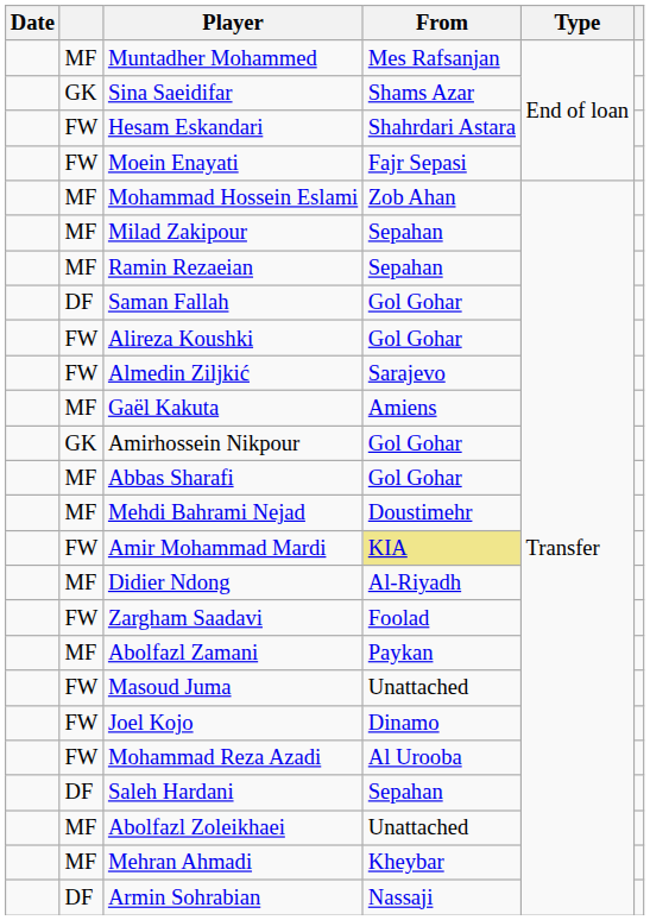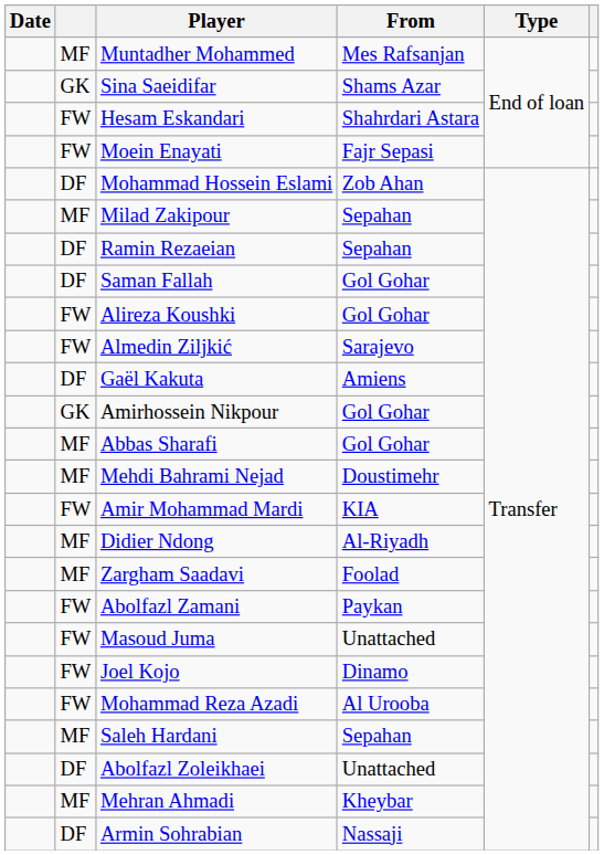 <table class="wikitable">
 <tr>
 <th>Date</th>
 <th></th>
 <th>Player</th>
 <th>From</th>
 <th>Type</th>
 <th></th>
 </tr>
 <tr>
 <td></td>
 <td>MF</td>
 <td> <a href='#'>Muntadher Mohammed</a></td>
 <td><a href='#'>Mes Rafsanjan</a></td>
 <td rowspan="4">End of loan</td>
 <td align="center"></td>
 </tr>
 <tr>
 <td></td>
 <td>GK</td>
 <td> <a href='#'>Sina Saeidifar</a></td>
 <td><a href='#'>Shams Azar</a></td>
 <td align="center"></td>
 </tr>
 <tr>
 <td></td>
 <td>FW</td>
 <td> <a href='#'>Hesam Eskandari</a></td>
 <td><a href='#'>Shahrdari Astara</a></td>
 <td align="center"></td>
 </tr>
 <tr>
 <td></td>
 <td>FW</td>
 <td> <a href='#'>Moein Enayati</a></td>
 <td><a href='#'>Fajr Sepasi</a></td>
 <td align="center"></td>
 </tr>
 <tr>
 <td></td>
-<td>MF</td>
+<td>DF</td>
 <td> <a href='#'>Mohammad Hossein Eslami</a></td>
 <td><a href='#'>Zob Ahan</a></td>
 <td rowspan="21">Transfer</td>
 <td align="center"></td>
 </tr>
 <tr>
 <td></td>
 <td>MF</td>
 <td> <a href='#'>Milad Zakipour</a></td>
 <td><a href='#'>Sepahan</a></td>
 <td align="center"></td>
 </tr>
 <tr>
 <td></td>
-<td>MF</td>
+<td>DF</td>
 <td> <a href='#'>Ramin Rezaeian</a></td>
 <td><a href='#'>Sepahan</a></td>
 <td align="center"></td>
 </tr>
 <tr>
 <td></td>
 <td>DF</td>
 <td> <a href='#'>Saman Fallah</a></td>
 <td><a href='#'>Gol Gohar</a></td>
 <td align="center"></td>
 </tr>
 <tr>
 <td></td>
 <td>FW</td>
 <td> <a href='#'>Alireza Koushki</a></td>
 <td><a href='#'>Gol Gohar</a></td>
 <td align="center"></td>
 </tr>
 <tr>
 <td></td>
 <td>FW</td>
 <td> <a href='#'>Almedin Ziljkić</a></td>
 <td> <a href='#'>Sarajevo</a></td>
 <td align="center"></td>
 </tr>
 <tr>
 <td></td>
-<td>MF</td>
+<td>DF</td>
 <td> <a href='#'>Gaël Kakuta</a></td>
 <td> <a href='#'>Amiens</a></td>
 <td align="center"></td>
 </tr>
 <tr>
 <td></td>
 <td>GK</td>
 <td> Amirhossein Nikpour</td>
 <td><a href='#'>Gol Gohar</a></td>
 <td align="center"></td>
 </tr>
 <tr>
 <td></td>
 <td>MF</td>
 <td> <a href='#'>Abbas Sharafi</a></td>
 <td><a href='#'>Gol Gohar</a></td>
 <td align="center"></td>
 </tr>
 <tr>
 <td></td>
 <td>MF</td>
 <td> <a href='#'>Mehdi Bahrami Nejad</a></td>
 <td><a href='#'>Doustimehr</a></td>
 <td align="center"></td>
 </tr>
 <tr>
 <td></td>
 <td>FW</td>
 <td> <a href='#'>Amir Mohammad Mardi</a></td>
-<td style="background: khaki;"><a href='#'>KIA</a></td>
+<td><a href='#'>KIA</a></td>
 <td align="center"></td>
 </tr>
 <tr>
 <td></td>
 <td>MF</td>
 <td> <a href='#'>Didier Ndong</a></td>
 <td> <a href='#'>Al-Riyadh</a></td>
 <td align="center"></td>
 </tr>
 <tr>
 <td></td>
-<td>FW</td>
+<td>MF</td>
 <td> <a href='#'>Zargham Saadavi</a></td>
 <td><a href='#'>Foolad</a></td>
 <td align="center"></td>
 </tr>
 <tr>
 <td></td>
-<td>MF</td>
+<td>FW</td>
 <td> <a href='#'>Abolfazl Zamani</a></td>
 <td><a href='#'>Paykan</a></td>
 <td align="center"></td>
 </tr>
 <tr>
 <td></td>
 <td>FW</td>
 <td> <a href='#'>Masoud Juma</a></td>
 <td>Unattached</td>
 <td align="center"></td>
 </tr>
 <tr>
 <td></td>
 <td>FW</td>
 <td> <a href='#'>Joel Kojo</a></td>
 <td> <a href='#'>Dinamo</a></td>
 <td align="center"></td>
 </tr>
 <tr>
 <td></td>
 <td>FW</td>
 <td> <a href='#'>Mohammad Reza Azadi</a></td>
 <td> <a href='#'>Al Urooba</a></td>
 <td align="center"></td>
 </tr>
 <tr>
 <td></td>
-<td>DF</td>
+<td>MF</td>
 <td> <a href='#'>Saleh Hardani</a></td>
 <td><a href='#'>Sepahan</a></td>
 <td align="center"></td>
 </tr>
 <tr>
 <td></td>
-<td>MF</td>
+<td>DF</td>
 <td> <a href='#'>Abolfazl Zoleikhaei</a></td>
 <td>Unattached</td>
 <td align="center"></td>
 </tr>
 <tr>
 <td></td>
 <td>MF</td>
 <td> <a href='#'>Mehran Ahmadi</a></td>
 <td><a href='#'>Kheybar</a></td>
 <td align="center"></td>
 </tr>
 <tr>
 <td></td>
 <td>DF</td>
 <td> <a href='#'>Armin Sohrabian</a></td>
 <td><a href='#'>Nassaji</a></td>
 <td align="center"></td>
 </tr>
 </table>
